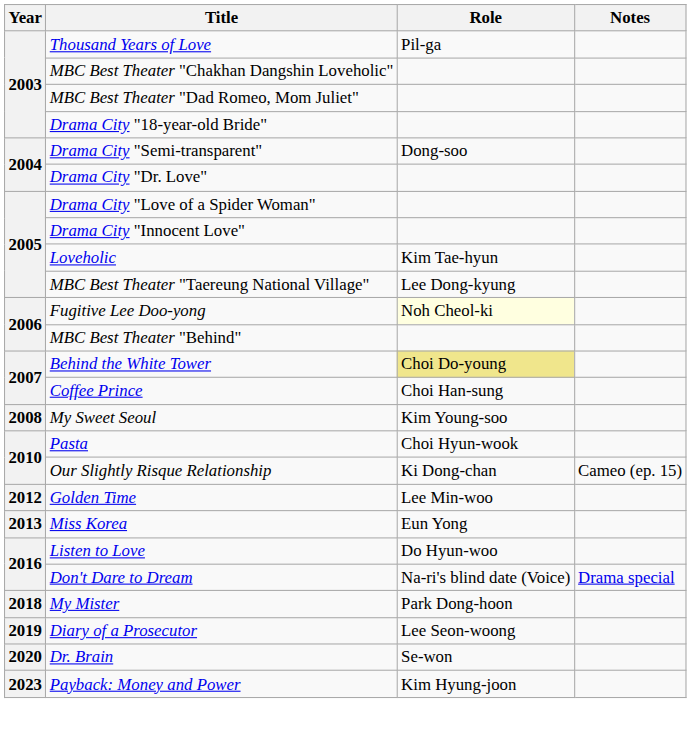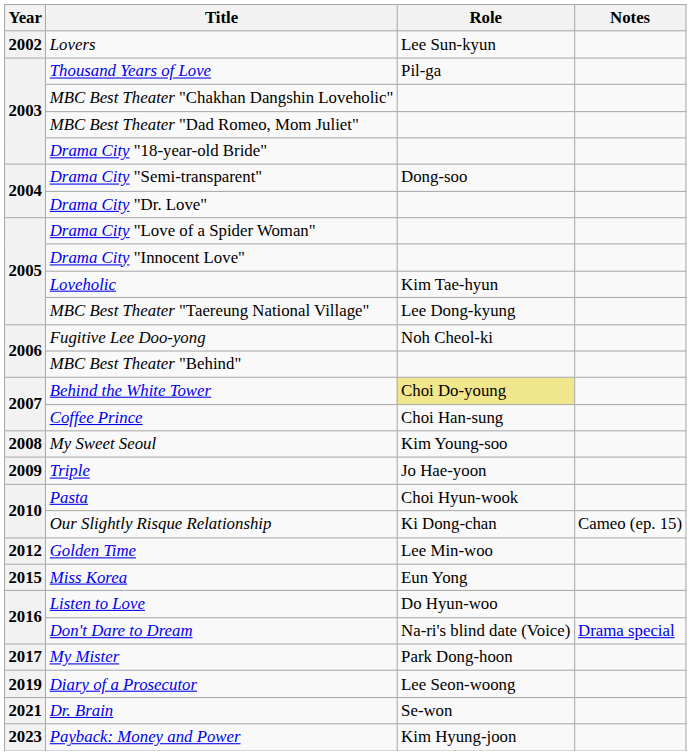 <table class="wikitable plainrowheaders sortable">
 <tr>
 <th scope="col">Year</th>
 <th scope="col">Title</th>
 <th scope="col">Role</th>
 <th scope="col">Notes</th>
+</tr>
+<tr>
+<th scope="row">2002</th>
+<td><em>Lovers</em></td>
+<td>Lee Sun-kyun</td>
+<td></td>
 </tr>
 <tr>
 <th scope="row" rowspan="4">2003</th>
 <td><em><a href='#'>Thousand Years of Love</a></em></td>
 <td>Pil-ga</td>
 <td></td>
 </tr>
 <tr>
 <td><em>MBC Best Theater</em> "Chakhan Dangshin Loveholic"</td>
 <td></td>
 <td></td>
 </tr>
 <tr>
 <td><em>MBC Best Theater</em> "Dad Romeo, Mom Juliet"</td>
 <td></td>
 <td></td>
 </tr>
 <tr>
 <td><em><a href='#'>Drama City</a></em> "18-year-old Bride"</td>
 <td></td>
 <td></td>
 </tr>
 <tr>
 <th scope="row" rowspan="2">2004</th>
 <td><em><a href='#'>Drama City</a></em> "Semi-transparent"</td>
 <td>Dong-soo</td>
 <td></td>
 </tr>
 <tr>
 <td><em><a href='#'>Drama City</a></em> "Dr. Love"</td>
 <td></td>
 <td></td>
 </tr>
 <tr>
 <th scope="row" rowspan="4">2005</th>
 <td><em><a href='#'>Drama City</a></em> "Love of a Spider Woman"</td>
 <td></td>
 <td></td>
 </tr>
 <tr>
 <td><em><a href='#'>Drama City</a></em> "Innocent Love"</td>
 <td></td>
 <td></td>
 </tr>
 <tr>
 <td><em><a href='#'>Loveholic</a></em></td>
 <td>Kim Tae-hyun</td>
 <td></td>
 </tr>
 <tr>
 <td><em>MBC Best Theater</em> "Taereung National Village"</td>
 <td>Lee Dong-kyung</td>
 <td></td>
 </tr>
 <tr>
 <th scope="row" rowspan="2">2006</th>
 <td><em>Fugitive Lee Doo-yong</em></td>
-<td style="background: lightyellow;">Noh Cheol-ki</td>
+<td>Noh Cheol-ki</td>
 <td></td>
 </tr>
 <tr>
 <td><em>MBC Best Theater</em> "Behind"</td>
 <td></td>
 <td></td>
 </tr>
 <tr>
 <th scope="row" rowspan="2">2007</th>
 <td><em><a href='#'>Behind the White Tower</a></em></td>
 <td style="background: khaki;">Choi Do-young</td>
 <td></td>
 </tr>
 <tr>
 <td><em><a href='#'>Coffee Prince</a></em></td>
 <td>Choi Han-sung</td>
 <td></td>
 </tr>
 <tr>
 <th scope="row">2008</th>
 <td><em>My Sweet Seoul</em></td>
 <td>Kim Young-soo</td>
 <td></td>
 </tr>
 <tr>
+<th scope="row">2009</th>
+<td><em><a href='#'>Triple</a></em></td>
+<td>Jo Hae-yoon</td>
+<td></td>
+</tr>
+<tr>
 <th scope="row" rowspan="2">2010</th>
 <td><em><a href='#'>Pasta</a></em></td>
 <td>Choi Hyun-wook</td>
 <td></td>
 </tr>
 <tr>
 <td><em>Our Slightly Risque Relationship</em></td>
 <td>Ki Dong-chan</td>
 <td>Cameo (ep. 15)</td>
 </tr>
 <tr>
 <th scope="row">2012</th>
 <td><em><a href='#'>Golden Time</a></em></td>
 <td>Lee Min-woo</td>
 <td></td>
 </tr>
 <tr>
-<th scope="row">2013</th>
+<th scope="row">2015</th>
 <td><em><a href='#'>Miss Korea</a></em></td>
 <td>Eun Yong</td>
 <td></td>
 </tr>
 <tr>
 <th scope="row" rowspan="2">2016</th>
 <td><em><a href='#'>Listen to Love</a></em></td>
 <td>Do Hyun-woo</td>
 <td></td>
 </tr>
 <tr>
 <td><em><a href='#'>Don't Dare to Dream</a></em></td>
 <td>Na-ri's blind date (Voice)</td>
 <td><a href='#'>Drama special</a></td>
 </tr>
 <tr>
-<th scope="row">2018</th>
+<th scope="row">2017</th>
 <td><em><a href='#'>My Mister</a></em></td>
 <td>Park Dong-hoon</td>
 <td></td>
 </tr>
 <tr>
 <th scope="row">2019</th>
 <td><em><a href='#'>Diary of a Prosecutor</a></em></td>
 <td>Lee Seon-woong</td>
 <td></td>
 </tr>
 <tr>
-<th scope="row">2020</th>
+<th scope="row">2021</th>
 <td><em><a href='#'>Dr. Brain</a></em></td>
 <td>Se-won</td>
 <td></td>
 </tr>
 <tr>
 <th scope="row">2023</th>
 <td><em><a href='#'>Payback: Money and Power</a></em></td>
 <td>Kim Hyung-joon</td>
 <td></td>
 </tr>
 </table>
